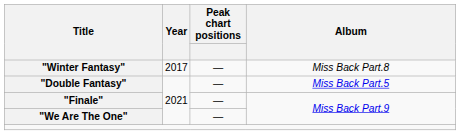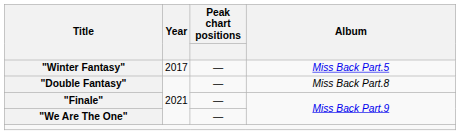 <table class="wikitable plainrowheaders" style="text-align:center">
 <tr>
 <th scope="col" rowspan="2" style="width:15em">Title</th>
 <th scope="col" rowspan="2">Year</th>
 <th scope="col" colspan="1" style="width:5em">Peak chart positions</th>
 <th scope="col" rowspan="2" style="width:20em">Album</th>
 </tr>
 <tr>
 <th><br></th>
 </tr>
 <tr>
 <th scope="row">"Winter Fantasy" <br></th>
 <td>2017</td>
 <td>—</td>
-<td><em>Miss Back Part.8</em></td>
+<td><em><a href='#'>Miss Back Part.5</a></em></td>
 </tr>
 <tr>
 <th scope="row">"Double Fantasy" <br></th>
 <td rowspan="3">2021</td>
 <td>—</td>
-<td><em><a href='#'>Miss Back Part.5</a></em></td>
+<td><em>Miss Back Part.8</em></td>
 </tr>
 <tr>
 <th scope="row">"Finale" <br></th>
 <td>—</td>
 <td rowspan="2"><em><a href='#'>Miss Back Part.9</a></em></td>
 </tr>
 <tr>
 <th scope="row">"We Are The One" <br></th>
 <td>—</td>
 </tr>
 <tr>
 <td colspan="5"></td>
 </tr>
 </table>
